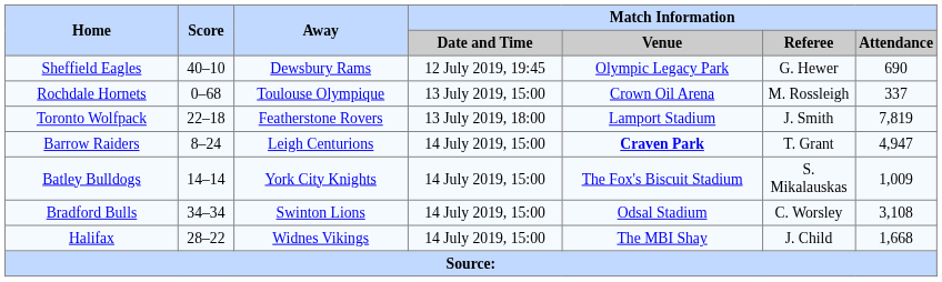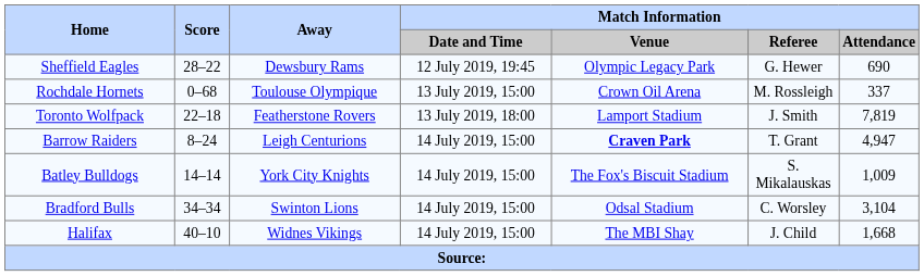 <table border=1 style="border-collapse:collapse; font-size:90%; text-align:center;" cellpadding=3 cellspacing=0 width=100%>
 <tr bgcolor="#c1d8ff">
 <th rowspan="2" width="19%">Home</th>
 <th rowspan="2" width="6%">Score</th>
 <th rowspan="2" width="19%">Away</th>
 <th colspan="4">Match Information</th>
 </tr>
 <tr bgcolor="#cccccc">
 <th width="17%">Date and Time</th>
 <th width="22%">Venue</th>
 <th width="10%">Referee</th>
 <th width="7%">Attendance</th>
 </tr>
 <tr bgcolor="#f5faff">
 <td> <a href='#'>Sheffield Eagles</a></td>
-<td>40–10</td>
+<td>28–22</td>
 <td> <a href='#'>Dewsbury Rams</a></td>
 <td>12 July 2019, 19:45</td>
 <td><a href='#'>Olympic Legacy Park</a></td>
 <td>G. Hewer</td>
 <td>690</td>
 </tr>
 <tr bgcolor="#f5faff">
 <td> <a href='#'>Rochdale Hornets</a></td>
 <td>0–68</td>
 <td> <a href='#'>Toulouse Olympique</a></td>
 <td>13 July 2019, 15:00</td>
 <td><a href='#'>Crown Oil Arena</a></td>
 <td>M. Rossleigh</td>
 <td>337</td>
 </tr>
 <tr bgcolor="#f5faff">
 <td> <a href='#'>Toronto Wolfpack</a></td>
 <td>22–18</td>
 <td> <a href='#'>Featherstone Rovers</a></td>
 <td>13 July 2019, 18:00</td>
 <td><a href='#'>Lamport Stadium</a></td>
 <td>J. Smith</td>
 <td>7,819</td>
 </tr>
 <tr bgcolor="#f5faff">
 <td> <a href='#'>Barrow Raiders</a></td>
 <td>8–24</td>
 <td> <a href='#'>Leigh Centurions</a></td>
 <td>14 July 2019, 15:00</td>
 <td><strong><a href='#'>Craven Park</a></strong></td>
 <td>T. Grant</td>
 <td>4,947</td>
 </tr>
 <tr bgcolor="#f5faff">
 <td> <a href='#'>Batley Bulldogs</a></td>
 <td>14–14</td>
 <td> <a href='#'>York City Knights</a></td>
 <td>14 July 2019, 15:00</td>
 <td><a href='#'>The Fox's Biscuit Stadium</a></td>
 <td>S. Mikalauskas</td>
 <td>1,009</td>
 </tr>
 <tr bgcolor="#f5faff">
 <td> <a href='#'>Bradford Bulls</a></td>
 <td>34–34</td>
 <td> <a href='#'>Swinton Lions</a></td>
 <td>14 July 2019, 15:00</td>
 <td><a href='#'>Odsal Stadium</a></td>
 <td>C. Worsley</td>
-<td>3,108</td>
+<td>3,104</td>
 </tr>
 <tr bgcolor="#f5faff">
 <td> <a href='#'>Halifax</a></td>
-<td>28–22</td>
+<td>40–10</td>
 <td> <a href='#'>Widnes Vikings</a></td>
 <td>14 July 2019, 15:00</td>
 <td><a href='#'>The MBI Shay</a></td>
 <td>J. Child</td>
 <td>1,668</td>
 </tr>
 <tr bgcolor="#c1d8ff">
 <th colspan="7">Source:</th>
 </tr>
 </table>
